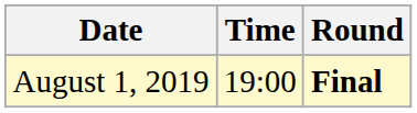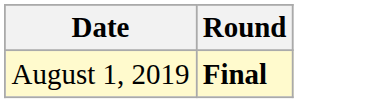 <table class="wikitable">
 <tr>
 <th>Date</th>
-<th>Time</th>
 <th>Round</th>
 </tr>
 <tr style=background:lemonchiffon>
 <td>August 1, 2019</td>
-<td>19:00</td>
 <td><strong>Final</strong></td>
 </tr>
 </table>
